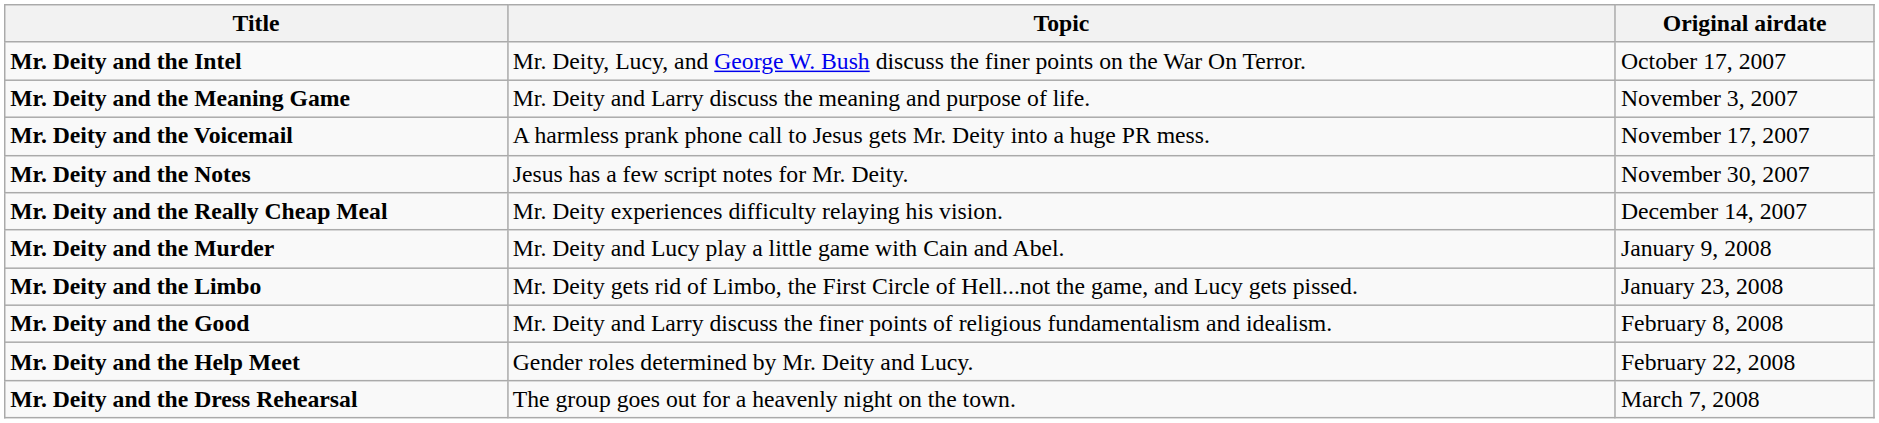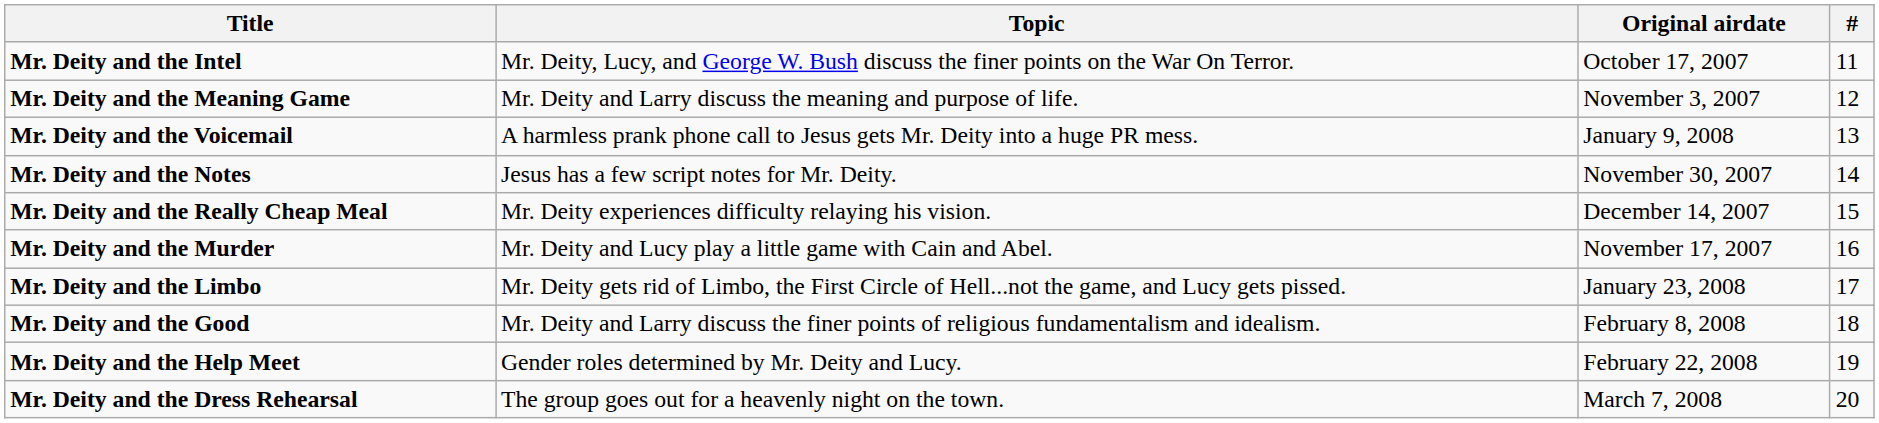 <table class="wikitable" width="100%">
 <tr>
 <th width=="125">Title</th>
 <th>Topic</th>
 <th>Original airdate</th>
+<th>#</th>
 </tr>
 <tr>
 <td><strong>Mr. Deity and the Intel</strong></td>
 <td>Mr. Deity, Lucy, and <a href='#'>George W. Bush</a> discuss the finer points on the War On Terror.</td>
 <td>October 17, 2007</td>
+<td>11</td>
 </tr>
 <tr>
 <td><strong>Mr. Deity and the Meaning Game</strong></td>
 <td>Mr. Deity and Larry discuss the meaning and purpose of life.</td>
 <td>November 3, 2007</td>
+<td>12</td>
 </tr>
 <tr>
 <td><strong>Mr. Deity and the Voicemail</strong></td>
 <td>A harmless prank phone call to Jesus gets Mr. Deity into a huge PR mess.</td>
-<td>November 17, 2007</td>
+<td>January 9, 2008</td>
+<td>13</td>
 </tr>
 <tr>
 <td><strong>Mr. Deity and the Notes</strong></td>
 <td>Jesus has a few script notes for Mr. Deity.</td>
 <td>November 30, 2007</td>
+<td>14</td>
 </tr>
 <tr>
 <td><strong>Mr. Deity and the Really Cheap Meal</strong></td>
 <td>Mr. Deity experiences difficulty relaying his vision.</td>
 <td>December 14, 2007</td>
+<td>15</td>
 </tr>
 <tr>
 <td><strong>Mr. Deity and the Murder</strong></td>
 <td>Mr. Deity and Lucy play a little game with Cain and Abel.</td>
-<td>January 9, 2008</td>
+<td>November 17, 2007</td>
+<td>16</td>
 </tr>
 <tr>
 <td><strong>Mr. Deity and the Limbo</strong></td>
 <td>Mr. Deity gets rid of Limbo, the First Circle of Hell...not the game, and Lucy gets pissed.</td>
 <td>January 23, 2008</td>
+<td>17</td>
 </tr>
 <tr>
 <td><strong>Mr. Deity and the Good</strong></td>
 <td>Mr. Deity and Larry discuss the finer points of religious fundamentalism and idealism.</td>
 <td>February 8, 2008</td>
+<td>18</td>
 </tr>
 <tr>
 <td><strong>Mr. Deity and the Help Meet</strong></td>
 <td>Gender roles determined by Mr. Deity and Lucy.</td>
 <td>February 22, 2008</td>
+<td>19</td>
 </tr>
 <tr>
 <td><strong>Mr. Deity and the Dress Rehearsal</strong></td>
 <td>The group goes out for a heavenly night on the town.</td>
 <td>March 7, 2008</td>
+<td>20</td>
 </tr>
 </table>
